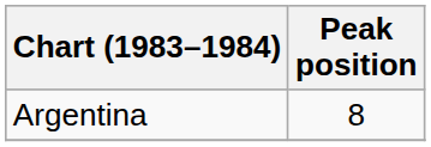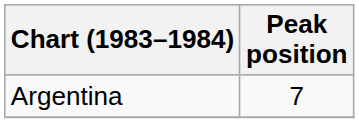 <table class="wikitable sortable">
 <tr>
 <th>Chart (1983–1984)</th>
 <th>Peak<br>position</th>
 </tr>
 <tr>
 <td>Argentina</td>
-<td align="center">8</td>
+<td align="center">7</td>
 </tr>
 <tr>
 </tr>
 <tr>
 </tr>
 <tr>
 </tr>
 </table>
